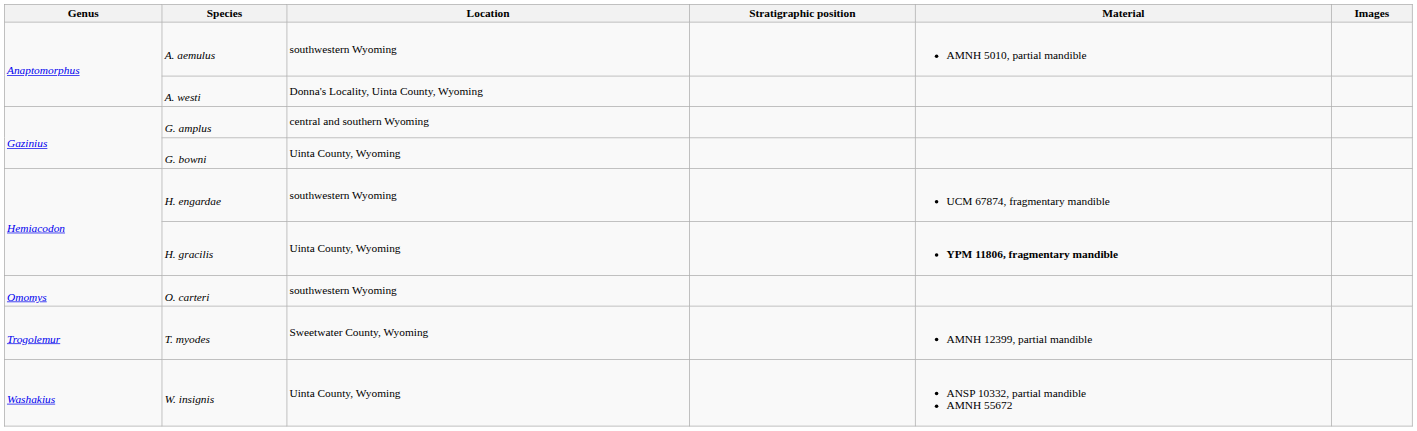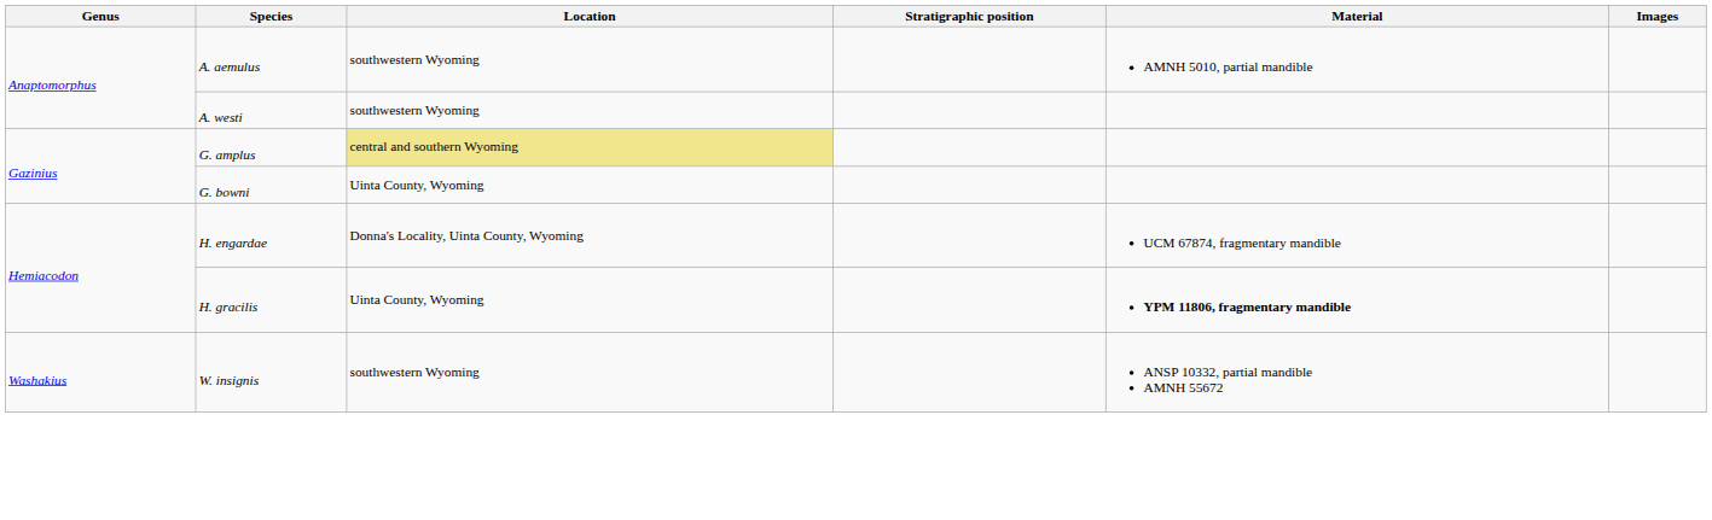 <table class="wikitable sortable"  style="margin:auto; width:100%;">
 <tr>
 <th>Genus</th>
 <th>Species</th>
 <th>Location</th>
 <th>Stratigraphic position</th>
 <th>Material</th>
 <th>Images</th>
 </tr>
 <tr>
 <td rowspan=2><br><em><a href='#'>Anaptomorphus</a></em></td>
 <td><br><em>A. aemulus</em></td>
 <td>southwestern Wyoming</td>
 <td></td>
 <td><br><ul><li>AMNH 5010, partial mandible</li></ul></td>
 <td></td>
 </tr>
 <tr>
 <td><br><em>A. westi</em></td>
-<td>Donna's Locality, Uinta County, Wyoming</td>
+<td>southwestern Wyoming</td>
 <td></td>
 <td></td>
 <td></td>
 </tr>
 <tr>
 <td rowspan=2><br><em><a href='#'>Gazinius</a></em></td>
 <td><br><em>G. amplus</em></td>
-<td>central and southern Wyoming</td>
+<td style="background: khaki;">central and southern Wyoming</td>
 <td></td>
 <td></td>
 <td></td>
 </tr>
 <tr>
 <td><br><em>G. bowni</em></td>
 <td>Uinta County, Wyoming</td>
 <td></td>
 <td></td>
 <td></td>
 </tr>
 <tr>
 <td rowspan=2><br><em><a href='#'>Hemiacodon</a></em></td>
 <td><br><em>H. engardae</em></td>
-<td>southwestern Wyoming</td>
+<td>Donna's Locality, Uinta County, Wyoming</td>
 <td></td>
 <td><br><ul><li>UCM 67874, fragmentary mandible</li></ul></td>
 <td></td>
 </tr>
 <tr>
 <td><br><em>H. gracilis</em></td>
 <td>Uinta County, Wyoming</td>
 <td></td>
 <td><strong><br><ul><li>YPM 11806, fragmentary mandible</li></ul></strong></td>
 <td></td>
 </tr>
 <tr>
-<td rowspan=1><br><em><a href='#'>Omomys</a></em></td>
-<td><br><em>O. carteri</em></td>
-<td>southwestern Wyoming</td>
-<td></td>
-<td></td>
-<td></td>
-</tr>
-<tr>
-<td rowspan=1><br><em><a href='#'>Trogolemur</a></em></td>
-<td><br><em>T. myodes</em></td>
-<td>Sweetwater County, Wyoming</td>
-<td></td>
-<td><br><ul><li>AMNH 12399, partial mandible</li></ul></td>
-<td></td>
-</tr>
-<tr>
 <td rowspan=1><br><em><a href='#'>Washakius</a></em></td>
 <td><br><em>W. insignis</em></td>
-<td>Uinta County, Wyoming</td>
+<td>southwestern Wyoming</td>
 <td></td>
 <td><br><ul><li>ANSP 10332, partial mandible</li><li>AMNH 55672</li></ul></td>
 <td></td>
 </tr>
 </table>
